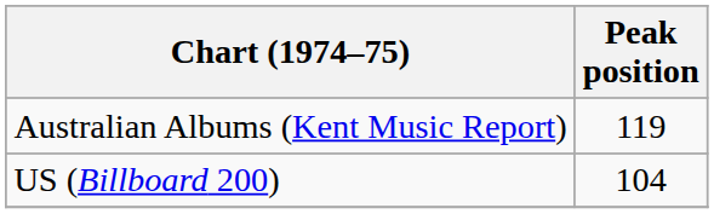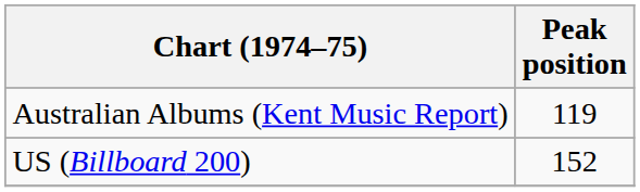 <table class="wikitable">
 <tr>
 <th>Chart (1974–75)</th>
 <th scope="col">Peak<br>position</th>
 </tr>
 <tr>
 <td align="left">Australian Albums (<a href='#'>Kent Music Report</a>)</td>
 <td align="center">119</td>
 </tr>
 <tr>
 <td>US (<a href='#'><em>Billboard</em> 200</a>)</td>
-<td align="center">104</td>
+<td align="center">152</td>
 </tr>
 <tr>
 </tr>
 </table>
